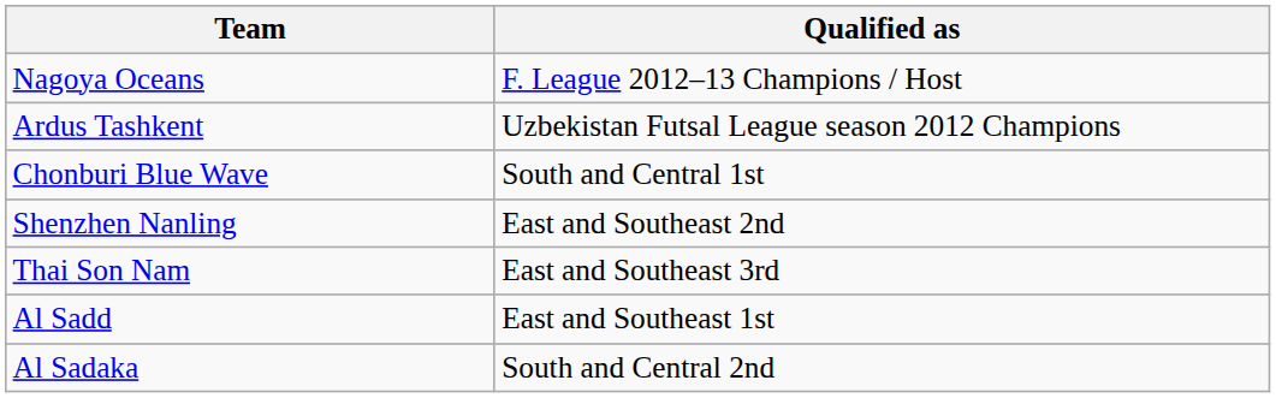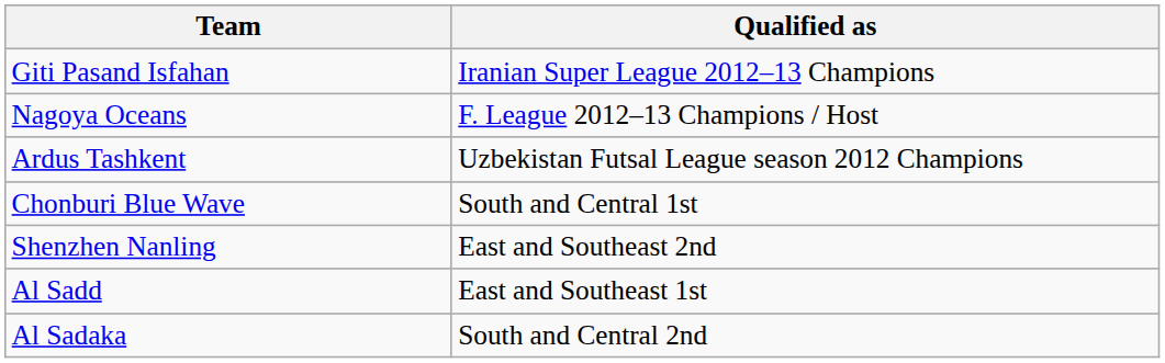 <table class="wikitable">
 <tr>
 <th width=250>Team</th>
 <th width=400>Qualified as</th>
+</tr>
+<tr>
+<td> <a href='#'>Giti Pasand Isfahan</a></td>
+<td><a href='#'>Iranian Super League 2012–13</a> Champions</td>
 </tr>
 <tr>
 <td> <a href='#'>Nagoya Oceans</a></td>
 <td><a href='#'>F. League</a> 2012–13 Champions / Host</td>
 </tr>
 <tr>
 <td> <a href='#'>Ardus Tashkent</a></td>
 <td>Uzbekistan Futsal League season 2012 Champions</td>
 </tr>
 <tr>
 <td> <a href='#'>Chonburi Blue Wave</a></td>
 <td>South and Central 1st</td>
 </tr>
 <tr>
 <td> <a href='#'>Shenzhen Nanling</a></td>
 <td>East and Southeast 2nd</td>
 </tr>
 <tr>
-<td> <a href='#'>Thai Son Nam</a></td>
-<td>East and Southeast 3rd</td>
-</tr>
-<tr>
 <td> <a href='#'>Al Sadd</a></td>
 <td>East and Southeast 1st</td>
 </tr>
 <tr>
 <td> <a href='#'>Al Sadaka</a></td>
 <td>South and Central 2nd</td>
 </tr>
 </table>
